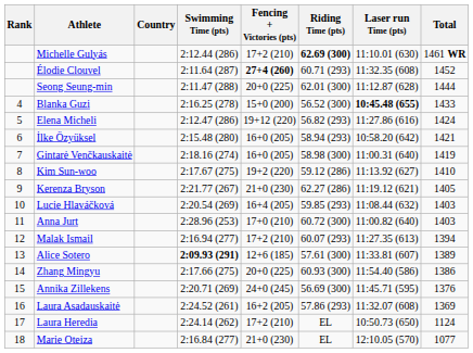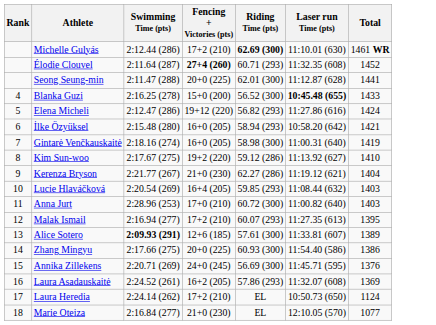 <table style="text-align:center" class="wikitable sortable">
 <tr>
 <th>Rank</th>
 <th>Athlete</th>
-<th>Country</th>
 <th>Swimming<br><small>Time (pts)</small></th>
 <th>Fencing<br>+<br><small>Victories (pts)</small></th>
 <th>Riding<br><small>Time (pts)</small></th>
 <th>Laser run<br><small>Time (pts)</small></th>
 <th>Total</th>
 </tr>
 <tr>
 <td></td>
 <td align=left><a href='#'>Michelle Gulyás</a></td>
-<td align="left"></td>
 <td>2:12.44 (286)</td>
 <td>17+2 (210)</td>
 <td data-sort-value=300><strong>62.69 (300)</strong></td>
 <td>11:10.01 (630)</td>
 <td>1461 <strong>WR</strong></td>
 </tr>
 <tr>
 <td></td>
 <td align=left><a href='#'>Élodie Clouvel</a></td>
-<td align="left"></td>
 <td>2:11.64 (287)</td>
 <td><strong>27+4 (260)</strong></td>
 <td data-sort-value="293">60.71 (293)</td>
 <td>11:32.35 (608)</td>
 <td>1452</td>
 </tr>
 <tr>
 <td></td>
 <td align=left><a href='#'>Seong Seung-min</a></td>
-<td align="left"></td>
 <td>2:11.47 (288)</td>
 <td>20+0 (225)</td>
 <td data-sort-value=300>62.01 (300)</td>
 <td>11:12.87 (628)</td>
-<td>1444</td>
+<td>1441</td>
 </tr>
 <tr>
 <td>4</td>
 <td align=left><a href='#'>Blanka Guzi</a></td>
-<td align="left"></td>
 <td>2:16.25 (278)</td>
 <td>15+0 (200)</td>
 <td data-sort-value=300>56.52 (300)</td>
 <td><strong>10:45.48</strong> <strong>(655)</strong></td>
 <td>1433</td>
 </tr>
 <tr>
 <td>5</td>
 <td align="left"><a href='#'>Elena Micheli</a></td>
-<td align="left"></td>
 <td>2:12.47 (286)</td>
 <td>19+12 (220)</td>
 <td data-sort-value=293>56.82 (293)</td>
 <td>11:27.86 (616)</td>
 <td>1424</td>
 </tr>
 <tr>
 <td>6</td>
 <td align=left><a href='#'>İlke Özyüksel</a></td>
-<td align="left"></td>
 <td>2:15.48 (280)</td>
 <td>16+0 (205)</td>
 <td data-sort-value=293>58.94 (293)</td>
 <td>10:58.20 (642)</td>
 <td>1421</td>
 </tr>
 <tr>
 <td>7</td>
 <td align=left><a href='#'>Gintarė Venčkauskaitė</a></td>
-<td align="left"></td>
 <td>2:18.16 (274)</td>
 <td>16+0 (205)</td>
 <td data-sort-value=300>58.98 (300)</td>
 <td>11:00.31 (640)</td>
 <td>1419</td>
 </tr>
 <tr>
 <td>8</td>
 <td align=left><a href='#'>Kim Sun-woo</a></td>
-<td align="left"></td>
 <td>2:17.67 (275)</td>
 <td>19+2 (220)</td>
 <td data-sort-value=286>59.12 (286)</td>
 <td>11:13.92 (627)</td>
 <td>1410</td>
 </tr>
 <tr>
 <td>9</td>
 <td align=left><a href='#'>Kerenza Bryson</a></td>
-<td align="left"></td>
 <td>2:21.77 (267)</td>
 <td>21+0 (230)</td>
 <td data-sort-value=286>62.27 (286)</td>
 <td>11:19.12 (621)</td>
-<td>1405</td>
+<td>1404</td>
 </tr>
 <tr>
 <td>10</td>
 <td align=left><a href='#'>Lucie Hlaváčková</a></td>
-<td align="left"></td>
 <td>2:20.54 (269)</td>
 <td>16+4 (205)</td>
 <td data-sort-value=293>59.85 (293)</td>
 <td>11:08.44 (632)</td>
 <td>1403</td>
 </tr>
 <tr>
 <td>11</td>
 <td align=left><a href='#'>Anna Jurt</a></td>
-<td align="left"></td>
 <td>2:28.96 (253)</td>
 <td>17+0 (210)</td>
 <td data-sort-value=300>60.72 (300)</td>
 <td>11:00.82 (640)</td>
 <td>1403</td>
 </tr>
 <tr>
 <td>12</td>
 <td align=left><a href='#'>Malak Ismail</a></td>
-<td align="left"></td>
 <td>2:16.94 (277)</td>
 <td>17+2 (210)</td>
 <td data-sort-value=293>60.07 (293)</td>
 <td>11:27.35 (613)</td>
-<td>1394</td>
+<td>1395</td>
 </tr>
 <tr>
 <td>13</td>
 <td align=left><a href='#'>Alice Sotero</a></td>
-<td align="left"></td>
 <td><strong>2:09.93 (291)</strong></td>
 <td>12+6 (185)</td>
 <td data-sort-value=300>57.61 (300)</td>
 <td>11:33.81 (607)</td>
 <td>1389</td>
 </tr>
 <tr>
 <td>14</td>
 <td align=left><a href='#'>Zhang Mingyu</a></td>
-<td align="left"></td>
 <td>2:17.66 (275)</td>
 <td>20+0 (225)</td>
 <td data-sort-value=300>60.93 (300)</td>
 <td>11:54.40 (586)</td>
 <td>1386</td>
 </tr>
 <tr>
 <td>15</td>
 <td align=left><a href='#'>Annika Zillekens</a></td>
-<td align="left"></td>
 <td>2:20.71 (269)</td>
 <td>24+0 (245)</td>
 <td data-sort-value=300>56.69 (300)</td>
 <td>11:45.71 (595)</td>
 <td>1376</td>
 </tr>
 <tr>
 <td>16</td>
 <td align=left><a href='#'>Laura Asadauskaitė</a></td>
-<td align="left"></td>
 <td>2:24.52 (261)</td>
 <td>16+2 (205)</td>
 <td data-sort-value=293>57.86 (293)</td>
 <td>11:32.07 (608)</td>
 <td>1369</td>
 </tr>
 <tr>
 <td>17</td>
 <td align=left><a href='#'>Laura Heredia</a></td>
-<td align="left"></td>
 <td>2:24.14 (262)</td>
 <td>17+2 (210)</td>
 <td>EL</td>
 <td>10:50.73 (650)</td>
 <td>1124</td>
 </tr>
 <tr>
 <td>18</td>
 <td align=left><a href='#'>Marie Oteiza</a></td>
-<td align="left"></td>
 <td>2:16.84 (277)</td>
 <td>21+0 (230)</td>
 <td>EL</td>
 <td>12:10.05 (570)</td>
 <td>1077</td>
 </tr>
 </table>
